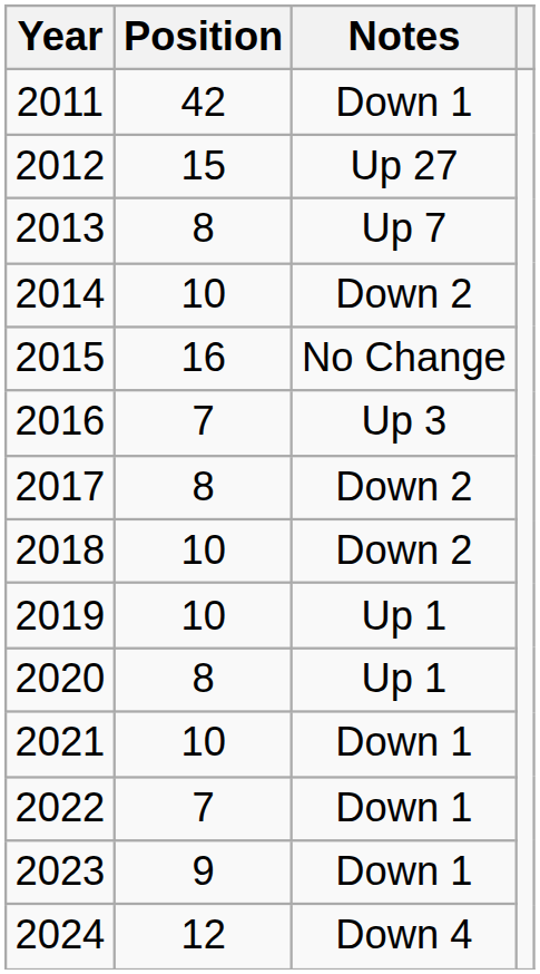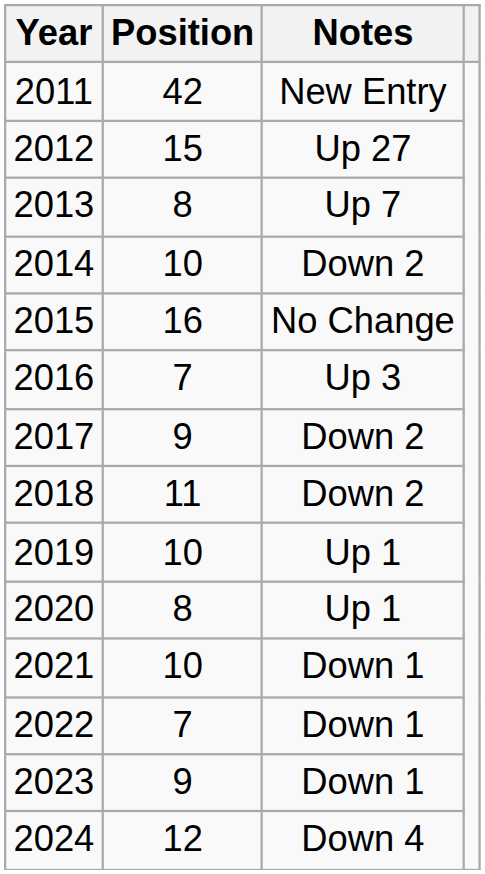 <table class="wikitable plainrowheaders" style="text-align:center;">
 <tr>
 <th>Year</th>
 <th>Position</th>
 <th>Notes</th>
 <th></th>
 </tr>
 <tr>
 <td>2011</td>
 <td>42</td>
-<td>Down 1</td>
+<td>New Entry</td>
 <td rowspan="14"></td>
 </tr>
 <tr>
 <td>2012</td>
 <td>15</td>
 <td>Up 27</td>
 </tr>
 <tr>
 <td>2013</td>
 <td>8</td>
 <td>Up 7</td>
 </tr>
 <tr>
 <td>2014</td>
 <td>10</td>
 <td>Down 2</td>
 </tr>
 <tr>
 <td>2015</td>
 <td>16</td>
 <td>No Change</td>
 </tr>
 <tr>
 <td>2016</td>
 <td>7</td>
 <td>Up 3</td>
 </tr>
 <tr>
 <td>2017</td>
-<td>8</td>
+<td>9</td>
 <td>Down 2</td>
 </tr>
 <tr>
 <td>2018</td>
-<td>10</td>
+<td>11</td>
 <td>Down 2</td>
 </tr>
 <tr>
 <td>2019</td>
 <td>10</td>
 <td>Up 1</td>
 </tr>
 <tr>
 <td>2020</td>
 <td>8</td>
 <td>Up 1</td>
 </tr>
 <tr>
 <td>2021</td>
 <td>10</td>
 <td>Down 1</td>
 </tr>
 <tr>
 <td>2022</td>
 <td>7</td>
 <td>Down 1</td>
 </tr>
 <tr>
 <td>2023</td>
 <td>9</td>
 <td>Down 1</td>
 </tr>
 <tr>
 <td>2024</td>
 <td>12</td>
 <td>Down 4</td>
 </tr>
 </table>
